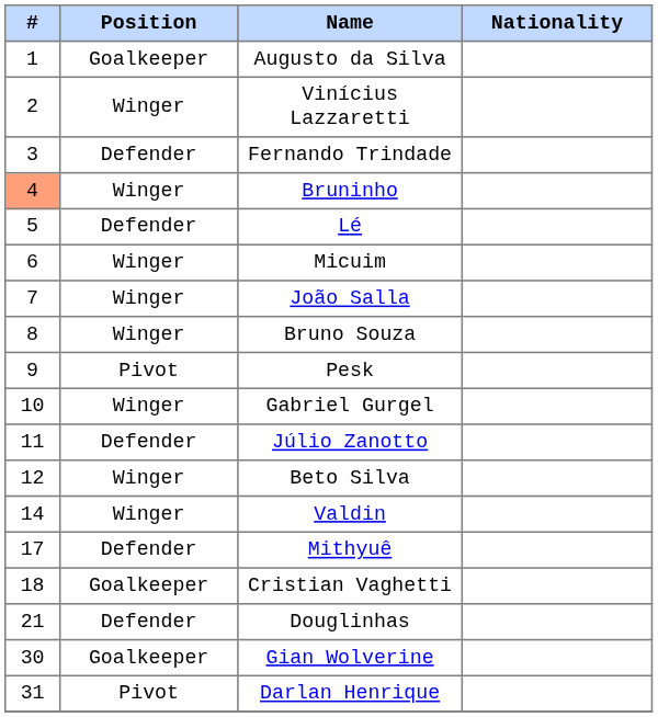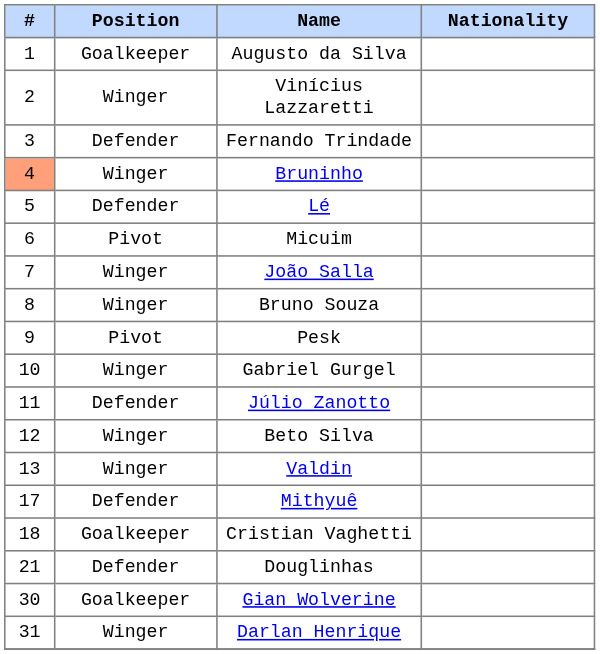 <table border=1 style="border-collapse:collapse; font-size:90%;" cellpadding=3 cellspacing=0 width=30%>
 <tr bgcolor=#C1D8FF>
 <th width=2%>#</th>
 <th width=5%>Position</th>
 <th width=10%>Name</th>
 <th width=5%>Nationality</th>
 </tr>
 <tr align=center>
 <td>1</td>
 <td>Goalkeeper</td>
 <td>Augusto da Silva</td>
 <td></td>
 </tr>
 <tr align=center>
 <td>2</td>
 <td>Winger</td>
 <td>Vinícius Lazzaretti</td>
 <td></td>
 </tr>
 <tr align=center>
 <td>3</td>
 <td>Defender</td>
 <td>Fernando Trindade</td>
 <td></td>
 </tr>
 <tr align=center>
 <td style="background: lightsalmon;">4</td>
 <td>Winger</td>
 <td><a href='#'>Bruninho</a></td>
 <td></td>
 </tr>
 <tr align=center>
 <td>5</td>
 <td>Defender</td>
 <td><a href='#'>Lé</a></td>
 <td></td>
 </tr>
 <tr align=center>
 <td>6</td>
-<td>Winger</td>
+<td>Pivot</td>
 <td>Micuim</td>
 <td></td>
 </tr>
 <tr align=center>
 <td>7</td>
 <td>Winger</td>
 <td><a href='#'>João Salla</a></td>
 <td></td>
 </tr>
 <tr align=center>
 <td>8</td>
 <td>Winger</td>
 <td>Bruno Souza</td>
 <td></td>
 </tr>
 <tr align=center>
 <td>9</td>
 <td>Pivot</td>
 <td>Pesk</td>
 <td></td>
 </tr>
 <tr align=center>
 <td>10</td>
 <td>Winger</td>
 <td>Gabriel Gurgel</td>
 <td></td>
 </tr>
 <tr align=center>
 <td>11</td>
 <td>Defender</td>
 <td><a href='#'>Júlio Zanotto</a></td>
 <td></td>
 </tr>
 <tr align=center>
 <td>12</td>
 <td>Winger</td>
 <td>Beto Silva</td>
 <td></td>
 </tr>
 <tr align=center>
-<td>14</td>
+<td>13</td>
 <td>Winger</td>
 <td><a href='#'>Valdin</a></td>
 <td></td>
 </tr>
 <tr align=center>
 <td>17</td>
 <td>Defender</td>
 <td><a href='#'>Mithyuê</a></td>
 <td></td>
 </tr>
 <tr align=center>
 <td>18</td>
 <td>Goalkeeper</td>
 <td>Cristian Vaghetti</td>
 <td></td>
 </tr>
 <tr align=center>
 <td>21</td>
 <td>Defender</td>
 <td>Douglinhas</td>
 <td></td>
 </tr>
 <tr align=center>
 <td>30</td>
 <td>Goalkeeper</td>
 <td><a href='#'>Gian Wolverine</a></td>
 <td></td>
 </tr>
 <tr align=center>
 <td>31</td>
-<td>Pivot</td>
+<td>Winger</td>
 <td><a href='#'>Darlan Henrique</a></td>
 <td></td>
 </tr>
 <tr align=center>
 </tr>
 </table>
